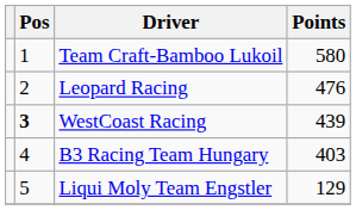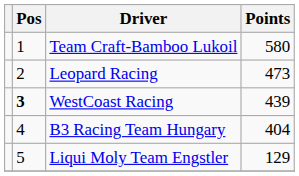 <table class="wikitable" style="font-size: 95%;">
 <tr>
 <th></th>
 <th>Pos</th>
 <th>Driver</th>
 <th>Points</th>
 </tr>
 <tr>
 <td align="left"></td>
 <td>1</td>
 <td> <a href='#'>Team Craft-Bamboo Lukoil</a></td>
 <td align="right">580</td>
 </tr>
 <tr>
 <td align="left"></td>
 <td>2</td>
 <td> <a href='#'>Leopard Racing</a></td>
-<td align="right">476</td>
+<td align="right">473</td>
 </tr>
 <tr>
 <td align="left"></td>
 <td><strong>3</strong></td>
 <td> <a href='#'>WestCoast Racing</a></td>
 <td align="right">439</td>
 </tr>
 <tr>
 <td align="left"></td>
 <td>4</td>
 <td> <a href='#'>B3 Racing Team Hungary</a></td>
-<td align="right">403</td>
+<td align="right">404</td>
 </tr>
 <tr>
 <td align="left"></td>
 <td>5</td>
 <td> <a href='#'>Liqui Moly Team Engstler</a></td>
 <td align="right">129</td>
 </tr>
 <tr>
 </tr>
 </table>
